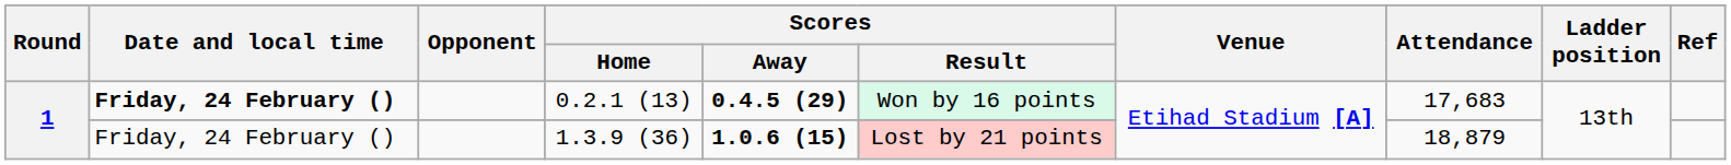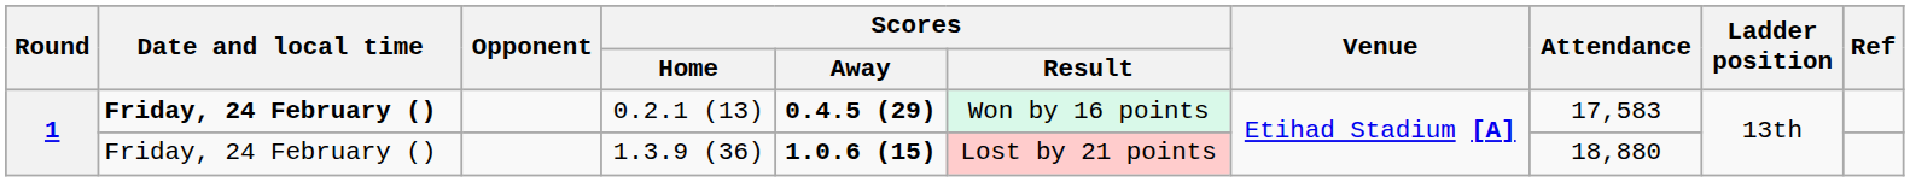 <table class="wikitable plainrowheaders" style="font-size:90%; width:100%; text-align:center;">
 <tr>
 <th scope="col" rowspan=2>Round</th>
 <th scope="col" rowspan=2>Date and local time</th>
 <th scope="col" rowspan=2>Opponent</th>
 <th scope="col" colspan=3>Scores</th>
 <th scope="col" rowspan=2>Venue</th>
 <th scope="col" rowspan=2>Attendance</th>
 <th scope="col" rowspan=2>Ladder<br>position</th>
 <th scope="col" rowspan=2>Ref</th>
 </tr>
 <tr>
 <th scope="col">Home</th>
 <th scope="col">Away</th>
 <th scope="col">Result</th>
 </tr>
 <tr>
 <th scope="row" rowspan=2 style="text-align:center;"><a href='#'>1</a></th>
 <td align=left><strong>Friday, 24 February ()</strong></td>
 <td align=left></td>
 <td>0.2.1 (13)</td>
 <td><strong>0.4.5 (29)</strong></td>
 <td style="background:#d9f9e9;">Won by 16 points</td>
 <td rowspan=2><a href='#'>Etihad Stadium</a> <span></span><a href='#'><strong>[A]</strong></a></td>
-<td>17,683</td>
+<td>17,583</td>
 <td rowspan=2>13th</td>
 <td></td>
 </tr>
 <tr>
 <td align=left>Friday, 24 February ()</td>
 <td align=left></td>
 <td>1.3.9 (36)</td>
 <td><strong>1.0.6 (15)</strong></td>
 <td style="background:#fcc;">Lost by 21 points</td>
-<td>18,879</td>
+<td>18,880</td>
 <td></td>
 </tr>
 </table>
